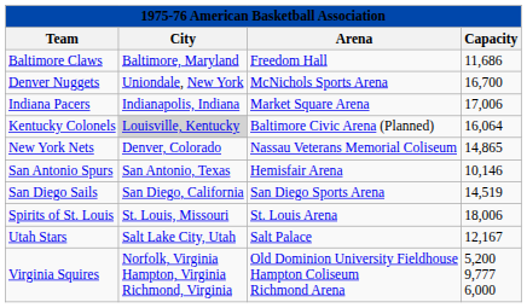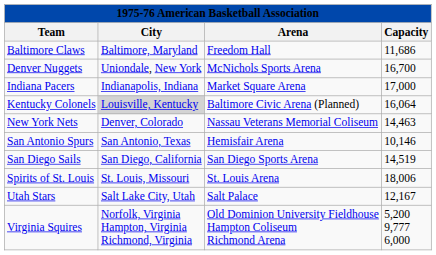 <table class="wikitable" style="width:auto">
 <tr>
 <td bgcolor="#0047AB" align="center" colspan="5"><strong><span>1975-76 American Basketball Association</span></strong></td>
 </tr>
 <tr>
 <th>Team</th>
 <th>City</th>
 <th>Arena</th>
 <th>Capacity</th>
 </tr>
 <tr>
 <td><a href='#'>Baltimore Claws</a></td>
 <td><a href='#'>Baltimore, Maryland</a></td>
 <td><a href='#'>Freedom Hall</a></td>
 <td>11,686</td>
 </tr>
 <tr>
 <td><a href='#'>Denver Nuggets</a></td>
 <td><a href='#'>Uniondale</a>, <a href='#'>New York</a></td>
 <td><a href='#'>McNichols Sports Arena</a></td>
 <td>16,700</td>
 </tr>
 <tr>
 <td><a href='#'>Indiana Pacers</a></td>
 <td><a href='#'>Indianapolis, Indiana</a></td>
 <td><a href='#'>Market Square Arena</a></td>
-<td>17,006</td>
+<td>17,000</td>
 </tr>
 <tr>
 <td><a href='#'>Kentucky Colonels</a></td>
 <td style="background: lightgrey;"><a href='#'>Louisville, Kentucky</a></td>
 <td><a href='#'>Baltimore Civic Arena</a> (Planned)</td>
 <td>16,064</td>
 </tr>
 <tr>
 <td><a href='#'>New York Nets</a></td>
 <td><a href='#'>Denver, Colorado</a></td>
 <td><a href='#'>Nassau Veterans Memorial Coliseum</a></td>
-<td>14,865</td>
+<td>14,463</td>
 </tr>
 <tr>
 <td><a href='#'>San Antonio Spurs</a></td>
 <td><a href='#'>San Antonio, Texas</a></td>
 <td><a href='#'>Hemisfair Arena</a></td>
 <td>10,146</td>
 </tr>
 <tr>
 <td><a href='#'>San Diego Sails</a></td>
 <td><a href='#'>San Diego, California</a></td>
 <td><a href='#'>San Diego Sports Arena</a></td>
 <td>14,519</td>
 </tr>
 <tr>
 <td><a href='#'>Spirits of St. Louis</a></td>
 <td><a href='#'>St. Louis, Missouri</a></td>
 <td><a href='#'>St. Louis Arena</a></td>
 <td>18,006</td>
 </tr>
 <tr>
 <td><a href='#'>Utah Stars</a></td>
 <td><a href='#'>Salt Lake City, Utah</a></td>
 <td><a href='#'>Salt Palace</a></td>
 <td>12,167</td>
 </tr>
 <tr>
 <td><a href='#'>Virginia Squires</a></td>
 <td><a href='#'>Norfolk, Virginia</a> <br> <a href='#'>Hampton, Virginia</a> <br> <a href='#'>Richmond, Virginia</a></td>
 <td><a href='#'>Old Dominion University Fieldhouse</a> <br> <a href='#'>Hampton Coliseum</a> <br> <a href='#'>Richmond Arena</a></td>
 <td>5,200 <br> 9,777 <br> 6,000</td>
 </tr>
 </table>
